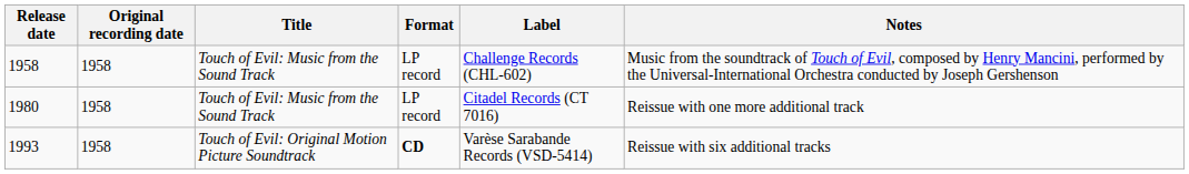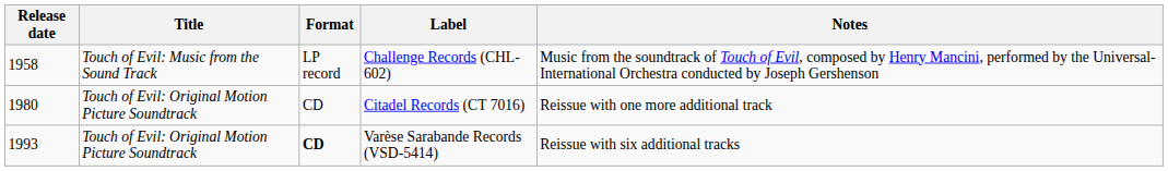 <table class="wikitable sortable">
 <tr>
 <th>Release date</th>
-<th class="unsortable">Original recording date</th>
 <th>Title</th>
 <th class="unsortable">Format</th>
 <th>Label</th>
 <th class="unsortable">Notes</th>
 </tr>
 <tr align="center">
-<td align="left">1958</td>
 <td align="left">1958</td>
 <td align="left"><em>Touch of Evil: Music from the Sound Track</em></td>
 <td align="left">LP record</td>
 <td align="left"><a href='#'>Challenge Records</a> (CHL-602)</td>
 <td align="left">Music from the soundtrack of <em><a href='#'>Touch of Evil</a></em>, composed by <a href='#'>Henry Mancini</a>, performed by the Universal-International Orchestra conducted by Joseph Gershenson</td>
 </tr>
 <tr align="center">
 <td align="left">1980</td>
-<td align="left">1958</td>
-<td align="left"><em>Touch of Evil: Music from the Sound Track</em></td>
-<td align="left">LP record</td>
+<td align="left"><em>Touch of Evil: Original Motion Picture Soundtrack</em></td>
+<td align="left">CD</td>
 <td align="left"><a href='#'>Citadel Records</a> (CT 7016)</td>
 <td align="left">Reissue with one more additional track</td>
 </tr>
 <tr align="center">
 <td align="left">1993</td>
-<td align="left">1958</td>
 <td align="left"><em>Touch of Evil: Original Motion Picture Soundtrack</em></td>
 <td align="left"><strong>CD</strong></td>
 <td align="left">Varèse Sarabande Records (VSD-5414)</td>
 <td align="left">Reissue with six additional tracks</td>
 </tr>
 </table>
